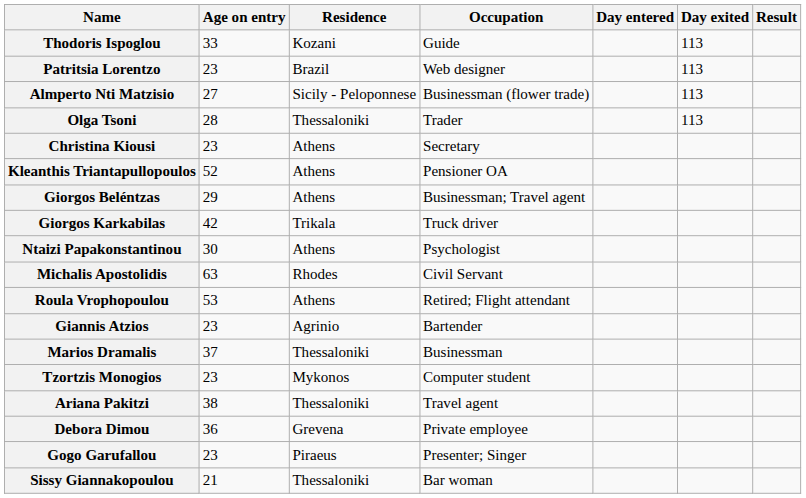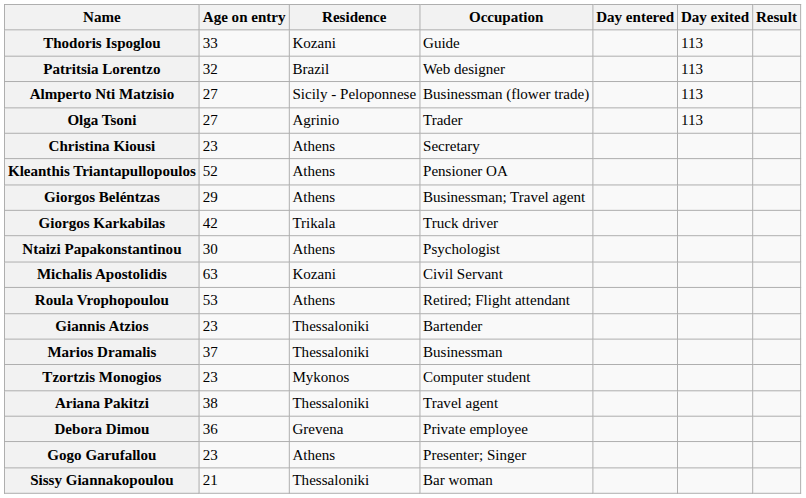 <table class="wikitable sortable" style="text-align:left; line-height:20px; width:auto;">
 <tr>
 <th>Name</th>
 <th>Age on entry</th>
 <th>Residence</th>
 <th>Occupation</th>
 <th>Day entered</th>
 <th>Day exited</th>
 <th>Result</th>
 </tr>
 <tr>
 <th>Thodoris Ispoglou</th>
 <td>33</td>
 <td>Kozani</td>
 <td>Guide</td>
 <td></td>
 <td>113</td>
 <td></td>
 </tr>
 <tr>
 <th>Patritsia Lorentzo</th>
-<td>23</td>
+<td>32</td>
 <td>Brazil</td>
 <td>Web designer</td>
 <td></td>
 <td>113</td>
 <td></td>
 </tr>
 <tr>
 <th>Almperto Nti Matzisio</th>
 <td>27</td>
 <td>Sicily - Peloponnese</td>
 <td>Businessman (flower trade)</td>
 <td></td>
 <td>113</td>
 <td></td>
 </tr>
 <tr>
 <th>Olga Tsoni</th>
-<td>28</td>
-<td>Thessaloniki</td>
+<td>27</td>
+<td>Agrinio</td>
 <td>Trader</td>
 <td></td>
 <td>113</td>
 <td></td>
 </tr>
 <tr>
 <th>Christina Kiousi</th>
 <td>23</td>
 <td>Athens</td>
 <td>Secretary</td>
 <td></td>
 <td></td>
 <td></td>
 </tr>
 <tr>
 <th>Kleanthis Triantapullopoulos</th>
 <td>52</td>
 <td>Athens</td>
 <td>Pensioner OA</td>
 <td></td>
 <td></td>
 <td></td>
 </tr>
 <tr>
 <th>Giorgos Beléntzas</th>
 <td>29</td>
 <td>Athens</td>
 <td>Businessman; Travel agent</td>
 <td></td>
 <td></td>
 <td></td>
 </tr>
 <tr>
 <th>Giorgos Karkabilas</th>
 <td>42</td>
 <td>Trikala</td>
 <td>Truck driver</td>
 <td></td>
 <td></td>
 <td></td>
 </tr>
 <tr>
 <th>Ntaizi Papakonstantinou</th>
 <td>30</td>
 <td>Athens</td>
 <td>Psychologist</td>
 <td></td>
 <td></td>
 <td></td>
 </tr>
 <tr>
 <th>Michalis Apostolidis</th>
 <td>63</td>
-<td>Rhodes</td>
+<td>Kozani</td>
 <td>Civil Servant</td>
 <td></td>
 <td></td>
 <td></td>
 </tr>
 <tr>
 <th>Roula Vrophopoulou</th>
 <td>53</td>
 <td>Athens</td>
 <td>Retired; Flight attendant</td>
 <td></td>
 <td></td>
 <td></td>
 </tr>
 <tr>
 <th>Giannis Atzios</th>
 <td>23</td>
-<td>Agrinio</td>
+<td>Thessaloniki</td>
 <td>Bartender</td>
 <td></td>
 <td></td>
 <td></td>
 </tr>
 <tr>
 <th>Marios Dramalis</th>
 <td>37</td>
 <td>Thessaloniki</td>
 <td>Businessman</td>
 <td></td>
 <td></td>
 <td></td>
 </tr>
 <tr>
 <th>Tzortzis Monogios</th>
 <td>23</td>
 <td>Mykonos</td>
 <td>Computer student</td>
 <td></td>
 <td></td>
 <td></td>
 </tr>
 <tr>
 <th>Ariana Pakitzi</th>
 <td>38</td>
 <td>Thessaloniki</td>
 <td>Travel agent</td>
 <td></td>
 <td></td>
 <td></td>
 </tr>
 <tr>
 <th>Debora Dimou</th>
 <td>36</td>
 <td>Grevena</td>
 <td>Private employee</td>
 <td></td>
 <td></td>
 <td></td>
 </tr>
 <tr>
 <th>Gogo Garufallou</th>
 <td>23</td>
-<td>Piraeus</td>
+<td>Athens</td>
 <td>Presenter; Singer</td>
 <td></td>
 <td></td>
 <td></td>
 </tr>
 <tr>
 <th>Sissy Giannakopoulou</th>
 <td>21</td>
 <td>Thessaloniki</td>
 <td>Bar woman</td>
 <td></td>
 <td></td>
 <td></td>
 </tr>
 </table>
